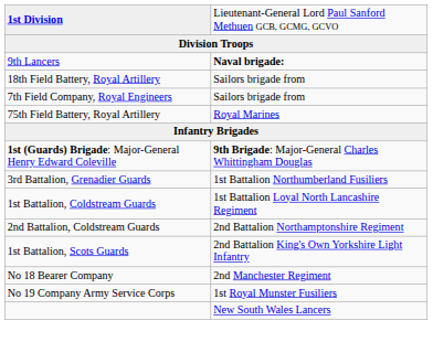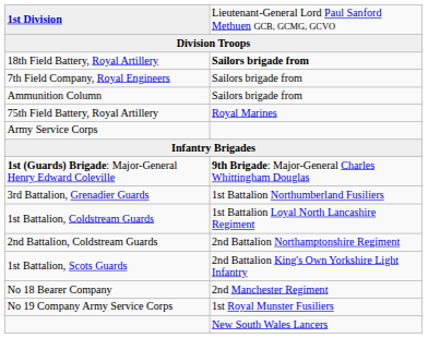 <table class="wikitable">
 <tr>
 <td style="background:#efefef;"><strong><a href='#'>1st Division</a></strong></td>
 <td>Lieutenant-General Lord <a href='#'>Paul Sanford Methuen</a> <small>GCB, GCMG, GCVO</small></td>
 </tr>
 <tr>
 <td colspan="2" align="center" style="background:#efefef;"><strong>Division Troops</strong></td>
 </tr>
 <tr>
-<td><a href='#'>9th Lancers</a></td>
-<td><strong>Naval brigade:</strong></td>
-</tr>
-<tr>
 <td>18th Field Battery, <a href='#'>Royal Artillery</a></td>
-<td>Sailors brigade from </td>
+<td><strong>Sailors brigade from </strong></td>
 </tr>
 <tr>
 <td>7th Field Company, <a href='#'>Royal Engineers</a></td>
 <td>Sailors brigade from </td>
 </tr>
 <tr>
+<td>Ammunition Column</td>
+<td>Sailors brigade from </td>
+</tr>
+<tr>
 <td>75th Field Battery, Royal Artillery</td>
 <td><a href='#'>Royal Marines</a></td>
+</tr>
+<tr>
+<td>Army Service Corps</td>
+<td></td>
 </tr>
 <tr>
 <td colspan="2" align="center" style="background:#efefef;"><strong>Infantry Brigades</strong></td>
 </tr>
 <tr>
 <td width="400pt"><strong>1st (Guards) Brigade</strong>: Major-General <a href='#'>Henry Edward Coleville</a></td>
 <td width="400pt"><strong>9th Brigade</strong>: Major-General <a href='#'>Charles Whittingham Douglas</a></td>
 </tr>
 <tr>
 <td>3rd Battalion, <a href='#'>Grenadier Guards</a></td>
 <td>1st Battalion <a href='#'>Northumberland Fusiliers</a></td>
 </tr>
 <tr>
 <td>1st Battalion, <a href='#'>Coldstream Guards</a></td>
 <td>1st Battalion <a href='#'>Loyal North Lancashire Regiment</a></td>
 </tr>
 <tr>
 <td>2nd Battalion, Coldstream Guards</td>
 <td>2nd Battalion <a href='#'>Northamptonshire Regiment</a></td>
 </tr>
 <tr>
 <td>1st Battalion, <a href='#'>Scots Guards</a></td>
 <td>2nd Battalion <a href='#'>King's Own Yorkshire Light Infantry</a></td>
 </tr>
 <tr>
 <td>No 18 Bearer Company</td>
 <td>2nd <a href='#'>Manchester Regiment</a></td>
 </tr>
 <tr>
 <td>No 19 Company Army Service Corps</td>
 <td>1st <a href='#'>Royal Munster Fusiliers</a></td>
 </tr>
 <tr>
 <td></td>
 <td><a href='#'>New South Wales Lancers</a></td>
 </tr>
 </table>
